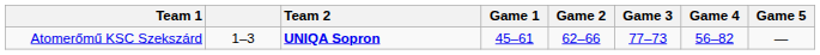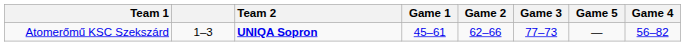 <table class=wikitable style="text-align:center">
 <tr>
 <th style="width:225px; text-align:right;">Team 1</th>
 <th style="width:80px;"></th>
 <th style="width:225px; text-align:left;">Team 2</th>
 <th style="width:70px;">Game 1</th>
 <th style="width:70px;">Game 2</th>
 <th style="width:70px;">Game 3</th>
+<th style="width:70px;">Game 5</th>
 <th style="width:70px;">Game 4</th>
-<th style="width:70px;">Game 5</th>
 </tr>
 <tr>
 <td align=right><a href='#'>Atomerőmű KSC Szekszárd</a></td>
 <td>1–3</td>
 <td align=left><strong><a href='#'>UNIQA Sopron</a></strong></td>
 <td><a href='#'>45–61</a></td>
 <td><a href='#'>62–66</a></td>
 <td><a href='#'>77–73</a></td>
+<td>—</td>
 <td><a href='#'>56–82</a></td>
-<td>—</td>
 </tr>
 </table>
